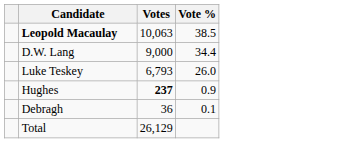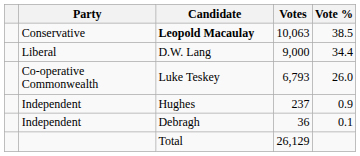 <table class="wikitable">
 <tr>
 <th></th>
+<th scope="col" style="width:175px;">Party</th>
 <th scope="col" style="width:150px;">Candidate</th>
 <th>Votes</th>
 <th>Vote %</th>
 </tr>
 <tr>
 <td>   </td>
+<td>Conservative</td>
 <td><strong>Leopold Macaulay</strong></td>
 <td align=right>10,063</td>
 <td align=right>38.5</td>
 </tr>
 <tr>
 <td>   </td>
+<td>Liberal</td>
 <td>D.W. Lang</td>
 <td align=right>9,000</td>
 <td align=right>34.4</td>
 </tr>
 <tr>
 <td>   </td>
+<td>Co-operative Commonwealth</td>
 <td>Luke Teskey</td>
 <td align=right>6,793</td>
 <td align=right>26.0</td>
 </tr>
 <tr>
 <td>   </td>
+<td>Independent</td>
 <td>Hughes</td>
-<td align=right><strong>237</strong></td>
+<td align=right>237</td>
 <td align=right>0.9</td>
 </tr>
 <tr |>
 <td>   </td>
+<td>Independent</td>
 <td>Debragh</td>
 <td align=right>36</td>
 <td align=right>0.1</td>
 </tr>
 <tr |>
 <td></td>
+<td></td>
 <td>Total</td>
 <td align=right>26,129</td>
 <td></td>
 </tr>
 </table>
